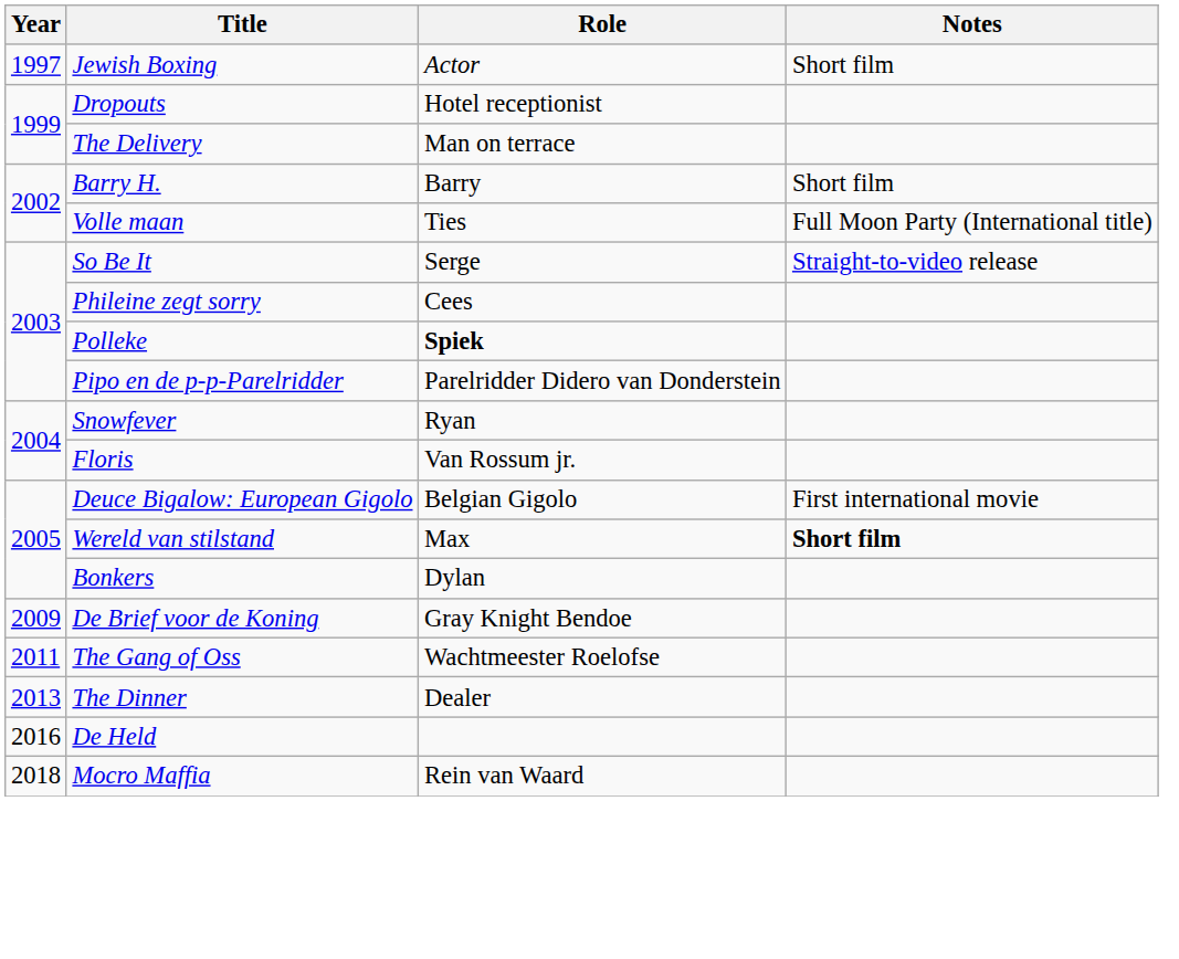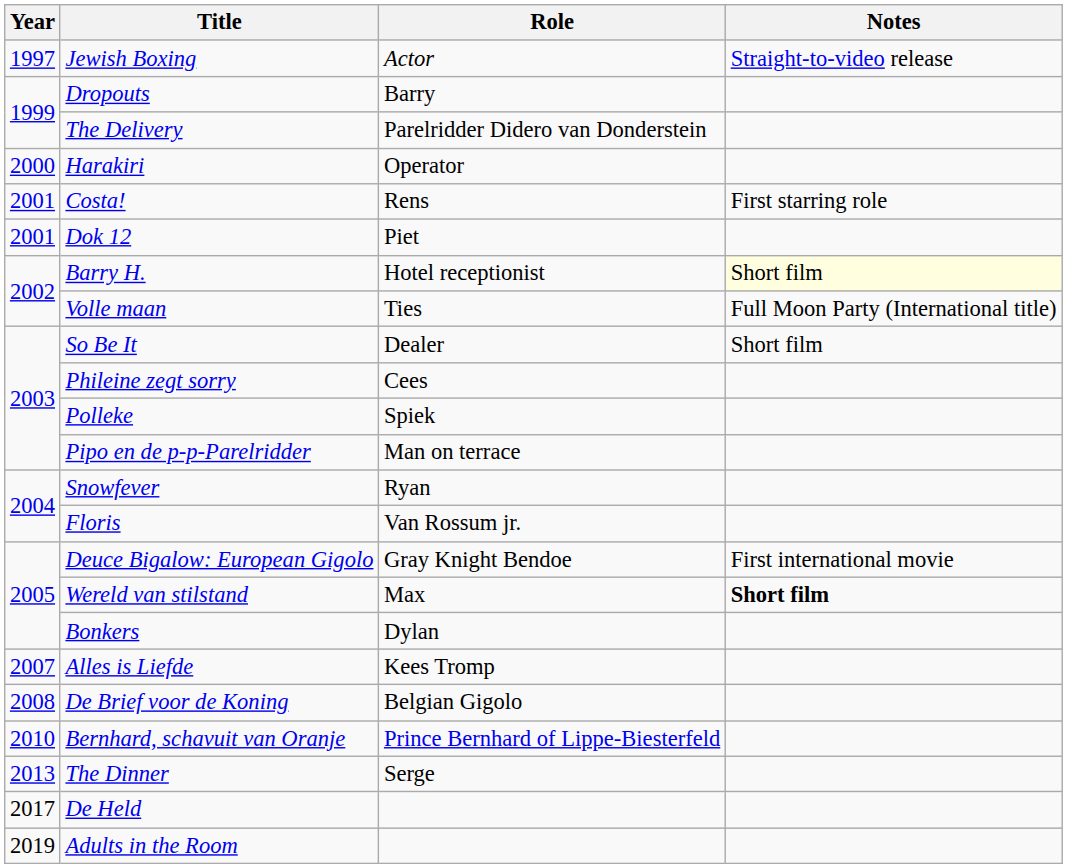 <table class="wikitable">
 <tr>
 <th>Year</th>
 <th>Title</th>
 <th>Role</th>
 <th>Notes</th>
 </tr>
 <tr>
 <td><a href='#'>1997</a></td>
 <td><em><a href='#'>Jewish Boxing</a></em></td>
 <td><em>Actor</em></td>
-<td>Short film</td>
+<td><a href='#'>Straight-to-video</a> release</td>
 </tr>
 <tr>
 <td rowspan="2"><a href='#'>1999</a></td>
 <td><em><a href='#'>Dropouts</a></em></td>
-<td>Hotel receptionist</td>
+<td>Barry</td>
 <td></td>
 </tr>
 <tr>
 <td><em><a href='#'>The Delivery</a></em></td>
-<td>Man on terrace</td>
+<td>Parelridder Didero van Donderstein</td>
+<td></td>
+</tr>
+<tr>
+<td><a href='#'>2000</a></td>
+<td><em><a href='#'>Harakiri</a></em></td>
+<td>Operator</td>
+<td></td>
+</tr>
+<tr>
+<td><a href='#'>2001</a></td>
+<td><em><a href='#'>Costa!</a></em></td>
+<td>Rens</td>
+<td>First starring role</td>
+</tr>
+<tr>
+<td><a href='#'>2001</a></td>
+<td><em><a href='#'>Dok 12</a></em></td>
+<td>Piet</td>
 <td></td>
 </tr>
 <tr>
 <td rowspan="2"><a href='#'>2002</a></td>
 <td><em><a href='#'>Barry H.</a></em></td>
-<td>Barry</td>
-<td>Short film</td>
+<td>Hotel receptionist</td>
+<td style="background: lightyellow;">Short film</td>
 </tr>
 <tr>
 <td><em><a href='#'>Volle maan</a></em></td>
 <td>Ties</td>
 <td>Full Moon Party (International title)</td>
 </tr>
 <tr>
 <td rowspan="4"><a href='#'>2003</a></td>
 <td><em><a href='#'>So Be It</a></em></td>
-<td>Serge</td>
-<td><a href='#'>Straight-to-video</a> release</td>
+<td>Dealer</td>
+<td>Short film</td>
 </tr>
 <tr>
 <td><em><a href='#'>Phileine zegt sorry</a></em></td>
 <td>Cees</td>
 <td></td>
 </tr>
 <tr>
 <td><em><a href='#'>Polleke</a></em></td>
-<td><strong>Spiek</strong></td>
+<td>Spiek</td>
 <td></td>
 </tr>
 <tr>
 <td><em><a href='#'>Pipo en de p-p-Parelridder</a></em></td>
-<td>Parelridder Didero van Donderstein</td>
+<td>Man on terrace</td>
 <td></td>
 </tr>
 <tr>
 <td rowspan="2"><a href='#'>2004</a></td>
 <td><em><a href='#'>Snowfever</a></em></td>
 <td>Ryan</td>
 <td></td>
 </tr>
 <tr>
 <td><em><a href='#'>Floris</a></em></td>
 <td>Van Rossum jr.</td>
 <td></td>
 </tr>
 <tr>
 <td rowspan="3"><a href='#'>2005</a></td>
 <td><em><a href='#'>Deuce Bigalow: European Gigolo</a></em></td>
-<td>Belgian Gigolo</td>
+<td>Gray Knight Bendoe</td>
 <td>First international movie</td>
 </tr>
 <tr>
 <td><em><a href='#'>Wereld van stilstand</a></em></td>
 <td>Max</td>
 <td><strong>Short film</strong></td>
 </tr>
 <tr>
 <td><em><a href='#'>Bonkers</a></em></td>
 <td>Dylan</td>
 <td></td>
 </tr>
 <tr>
-<td><a href='#'>2009</a></td>
-<td><em><a href='#'>De Brief voor de Koning</a></em></td>
-<td>Gray Knight Bendoe</td>
+<td><a href='#'>2007</a></td>
+<td><em><a href='#'>Alles is Liefde</a></em></td>
+<td>Kees Tromp</td>
 <td></td>
 </tr>
 <tr>
-<td><a href='#'>2011</a></td>
-<td><em><a href='#'>The Gang of Oss</a></em></td>
-<td>Wachtmeester Roelofse</td>
+<td><a href='#'>2008</a></td>
+<td><em><a href='#'>De Brief voor de Koning</a></em></td>
+<td>Belgian Gigolo</td>
+<td></td>
+</tr>
+<tr>
+<td><a href='#'>2010</a></td>
+<td><em><a href='#'>Bernhard, schavuit van Oranje</a></em></td>
+<td><a href='#'>Prince Bernhard of Lippe-Biesterfeld</a></td>
 <td></td>
 </tr>
 <tr>
 <td><a href='#'>2013</a></td>
 <td><em><a href='#'>The Dinner</a></em></td>
-<td>Dealer</td>
+<td>Serge</td>
 <td></td>
 </tr>
 <tr>
-<td>2016</td>
+<td>2017</td>
 <td><em><a href='#'>De Held</a></em></td>
 <td></td>
 <td></td>
 </tr>
 <tr>
-<td>2018</td>
-<td><em><a href='#'>Mocro Maffia</a></em></td>
-<td>Rein van Waard</td>
+<td>2019</td>
+<td><em><a href='#'>Adults in the Room</a></em></td>
+<td></td>
 <td></td>
 </tr>
 </table>
